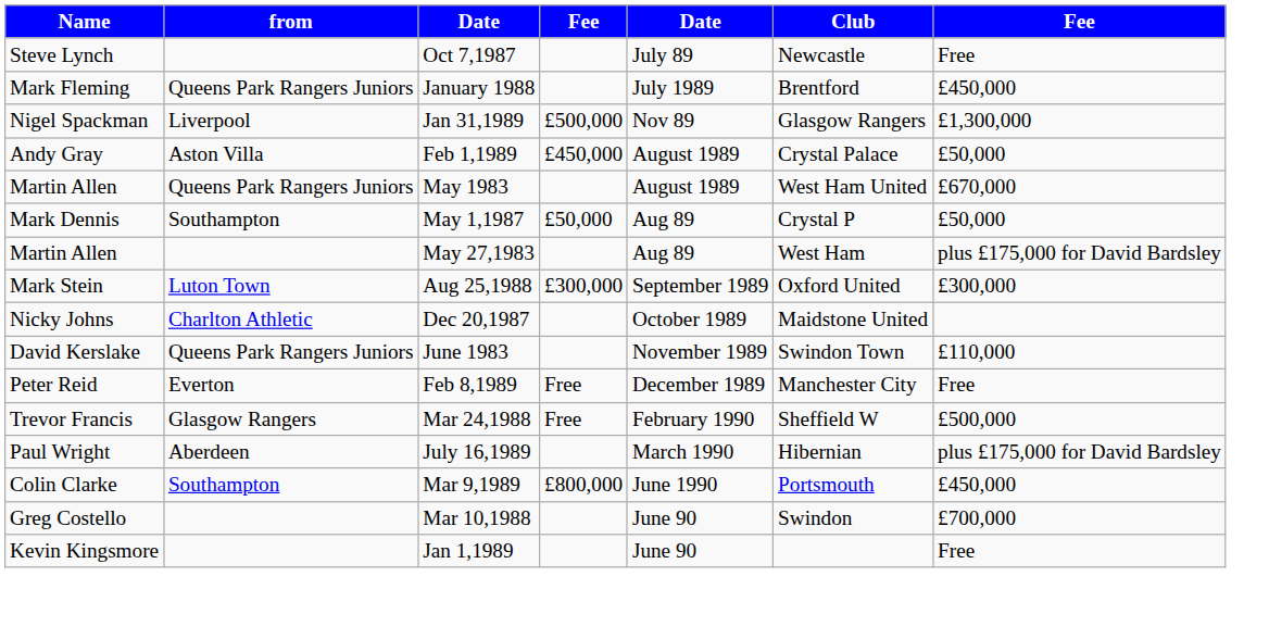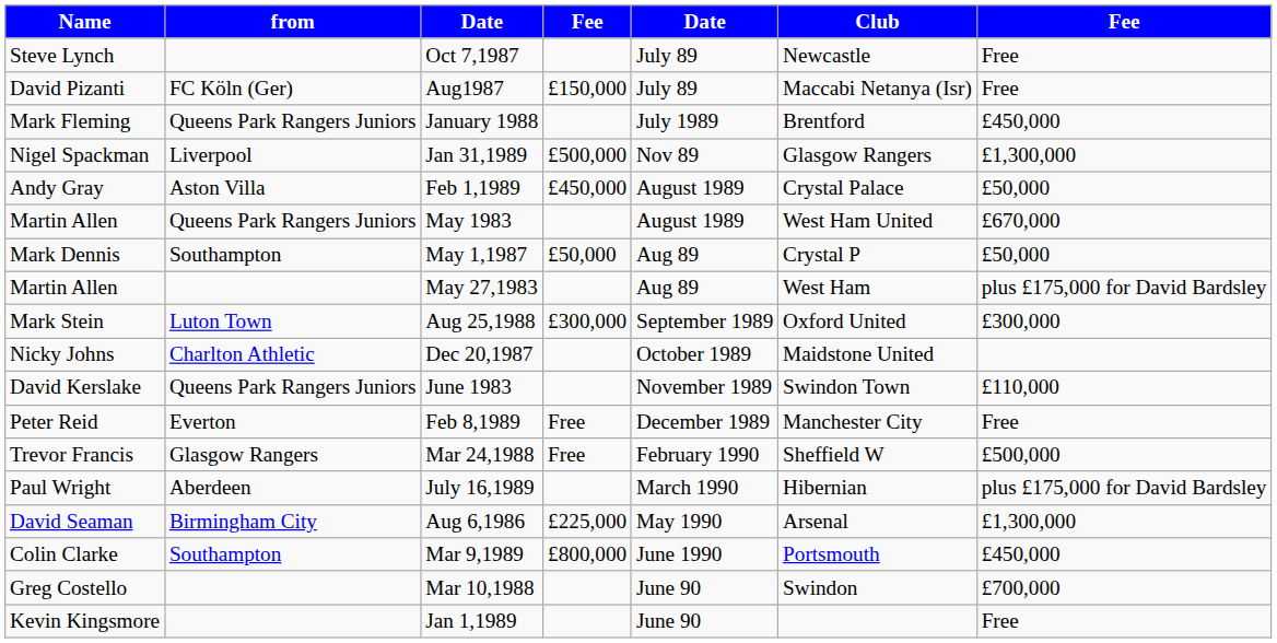 <table class="wikitable">
 <tr>
 <th style="background:#0000FF; color:#FFFFFF; text-align:center;"><strong>Name</strong></th>
 <th style="background:#0000FF; color:#FFFFFF; text-align:center;">from</th>
 <th style="background:#0000FF; color:#FFFFFF; text-align:center;">Date</th>
 <th style="background:#0000FF; color:#FFFFFF; text-align:center;">Fee</th>
 <th style="background:#0000FF; color:#FFFFFF; text-align:center;"><strong>Date</strong></th>
 <th style="background:#0000FF; color:#FFFFFF; text-align:center;">Club</th>
 <th style="background:#0000FF; color:#FFFFFF; text-align:center;"><strong>Fee</strong></th>
 </tr>
 <tr>
 <td>Steve Lynch</td>
 <td></td>
 <td>Oct 7,1987</td>
 <td></td>
 <td>July 89</td>
 <td>Newcastle</td>
+<td>Free</td>
+</tr>
+<tr>
+<td>David Pizanti</td>
+<td>FC Köln (Ger)</td>
+<td>Aug1987</td>
+<td>£150,000</td>
+<td>July 89</td>
+<td>Maccabi Netanya (Isr)</td>
 <td>Free</td>
 </tr>
 <tr>
 <td>Mark Fleming</td>
 <td>Queens Park Rangers Juniors</td>
 <td>January 1988</td>
 <td></td>
 <td>July 1989</td>
 <td>Brentford</td>
 <td>£450,000</td>
 </tr>
 <tr>
 <td>Nigel Spackman</td>
 <td>Liverpool</td>
 <td>Jan 31,1989</td>
 <td>£500,000</td>
 <td>Nov 89</td>
 <td>Glasgow Rangers</td>
 <td>£1,300,000</td>
 </tr>
 <tr>
 <td>Andy Gray</td>
 <td>Aston Villa</td>
 <td>Feb 1,1989</td>
 <td>£450,000</td>
 <td>August 1989</td>
 <td>Crystal Palace</td>
 <td>£50,000</td>
 </tr>
 <tr>
 <td>Martin Allen</td>
 <td>Queens Park Rangers Juniors</td>
 <td>May 1983</td>
 <td></td>
 <td>August 1989</td>
 <td>West Ham United</td>
 <td>£670,000</td>
 </tr>
 <tr>
 <td>Mark Dennis</td>
 <td>Southampton</td>
 <td>May 1,1987</td>
 <td>£50,000</td>
 <td>Aug 89</td>
 <td>Crystal P</td>
 <td>£50,000</td>
 </tr>
 <tr>
 <td>Martin Allen</td>
 <td></td>
 <td>May 27,1983</td>
 <td></td>
 <td>Aug 89</td>
 <td>West Ham</td>
 <td>plus £175,000  for David Bardsley</td>
 </tr>
 <tr>
 <td>Mark Stein</td>
 <td><a href='#'>Luton Town</a></td>
 <td>Aug 25,1988</td>
 <td>£300,000</td>
 <td>September 1989</td>
 <td>Oxford United</td>
 <td>£300,000</td>
 </tr>
 <tr>
 <td>Nicky Johns</td>
 <td><a href='#'>Charlton Athletic</a></td>
 <td>Dec 20,1987</td>
 <td></td>
 <td>October 1989</td>
 <td>Maidstone United</td>
 <td></td>
 </tr>
 <tr>
 <td>David Kerslake</td>
 <td>Queens Park Rangers Juniors</td>
 <td>June 1983</td>
 <td></td>
 <td>November 1989</td>
 <td>Swindon Town</td>
 <td>£110,000</td>
 </tr>
 <tr>
 <td>Peter Reid</td>
 <td>Everton</td>
 <td>Feb 8,1989</td>
 <td>Free</td>
 <td>December 1989</td>
 <td>Manchester City</td>
 <td>Free</td>
 </tr>
 <tr>
 <td>Trevor Francis</td>
 <td>Glasgow Rangers</td>
 <td>Mar 24,1988</td>
 <td>Free</td>
 <td>February 1990</td>
 <td>Sheffield W</td>
 <td>£500,000</td>
 </tr>
 <tr>
 <td>Paul Wright</td>
 <td>Aberdeen</td>
 <td>July 16,1989</td>
 <td></td>
 <td>March 1990</td>
 <td>Hibernian</td>
 <td>plus £175,000  for David Bardsley</td>
 </tr>
 <tr>
+<td><a href='#'>David Seaman</a></td>
+<td><a href='#'>Birmingham City</a></td>
+<td>Aug 6,1986</td>
+<td>£225,000</td>
+<td>May 1990</td>
+<td>Arsenal</td>
+<td>£1,300,000</td>
+</tr>
+<tr>
 <td>Colin Clarke</td>
 <td><a href='#'>Southampton</a></td>
 <td>Mar 9,1989</td>
 <td>£800,000</td>
 <td>June 1990</td>
 <td><a href='#'>Portsmouth</a></td>
 <td>£450,000</td>
 </tr>
 <tr>
 <td>Greg Costello</td>
 <td></td>
 <td>Mar 10,1988</td>
 <td></td>
 <td>June 90</td>
 <td>Swindon</td>
 <td>£700,000</td>
 </tr>
 <tr>
 <td>Kevin Kingsmore</td>
 <td></td>
 <td>Jan 1,1989</td>
 <td></td>
 <td>June 90</td>
 <td></td>
 <td>Free</td>
 </tr>
 </table>
